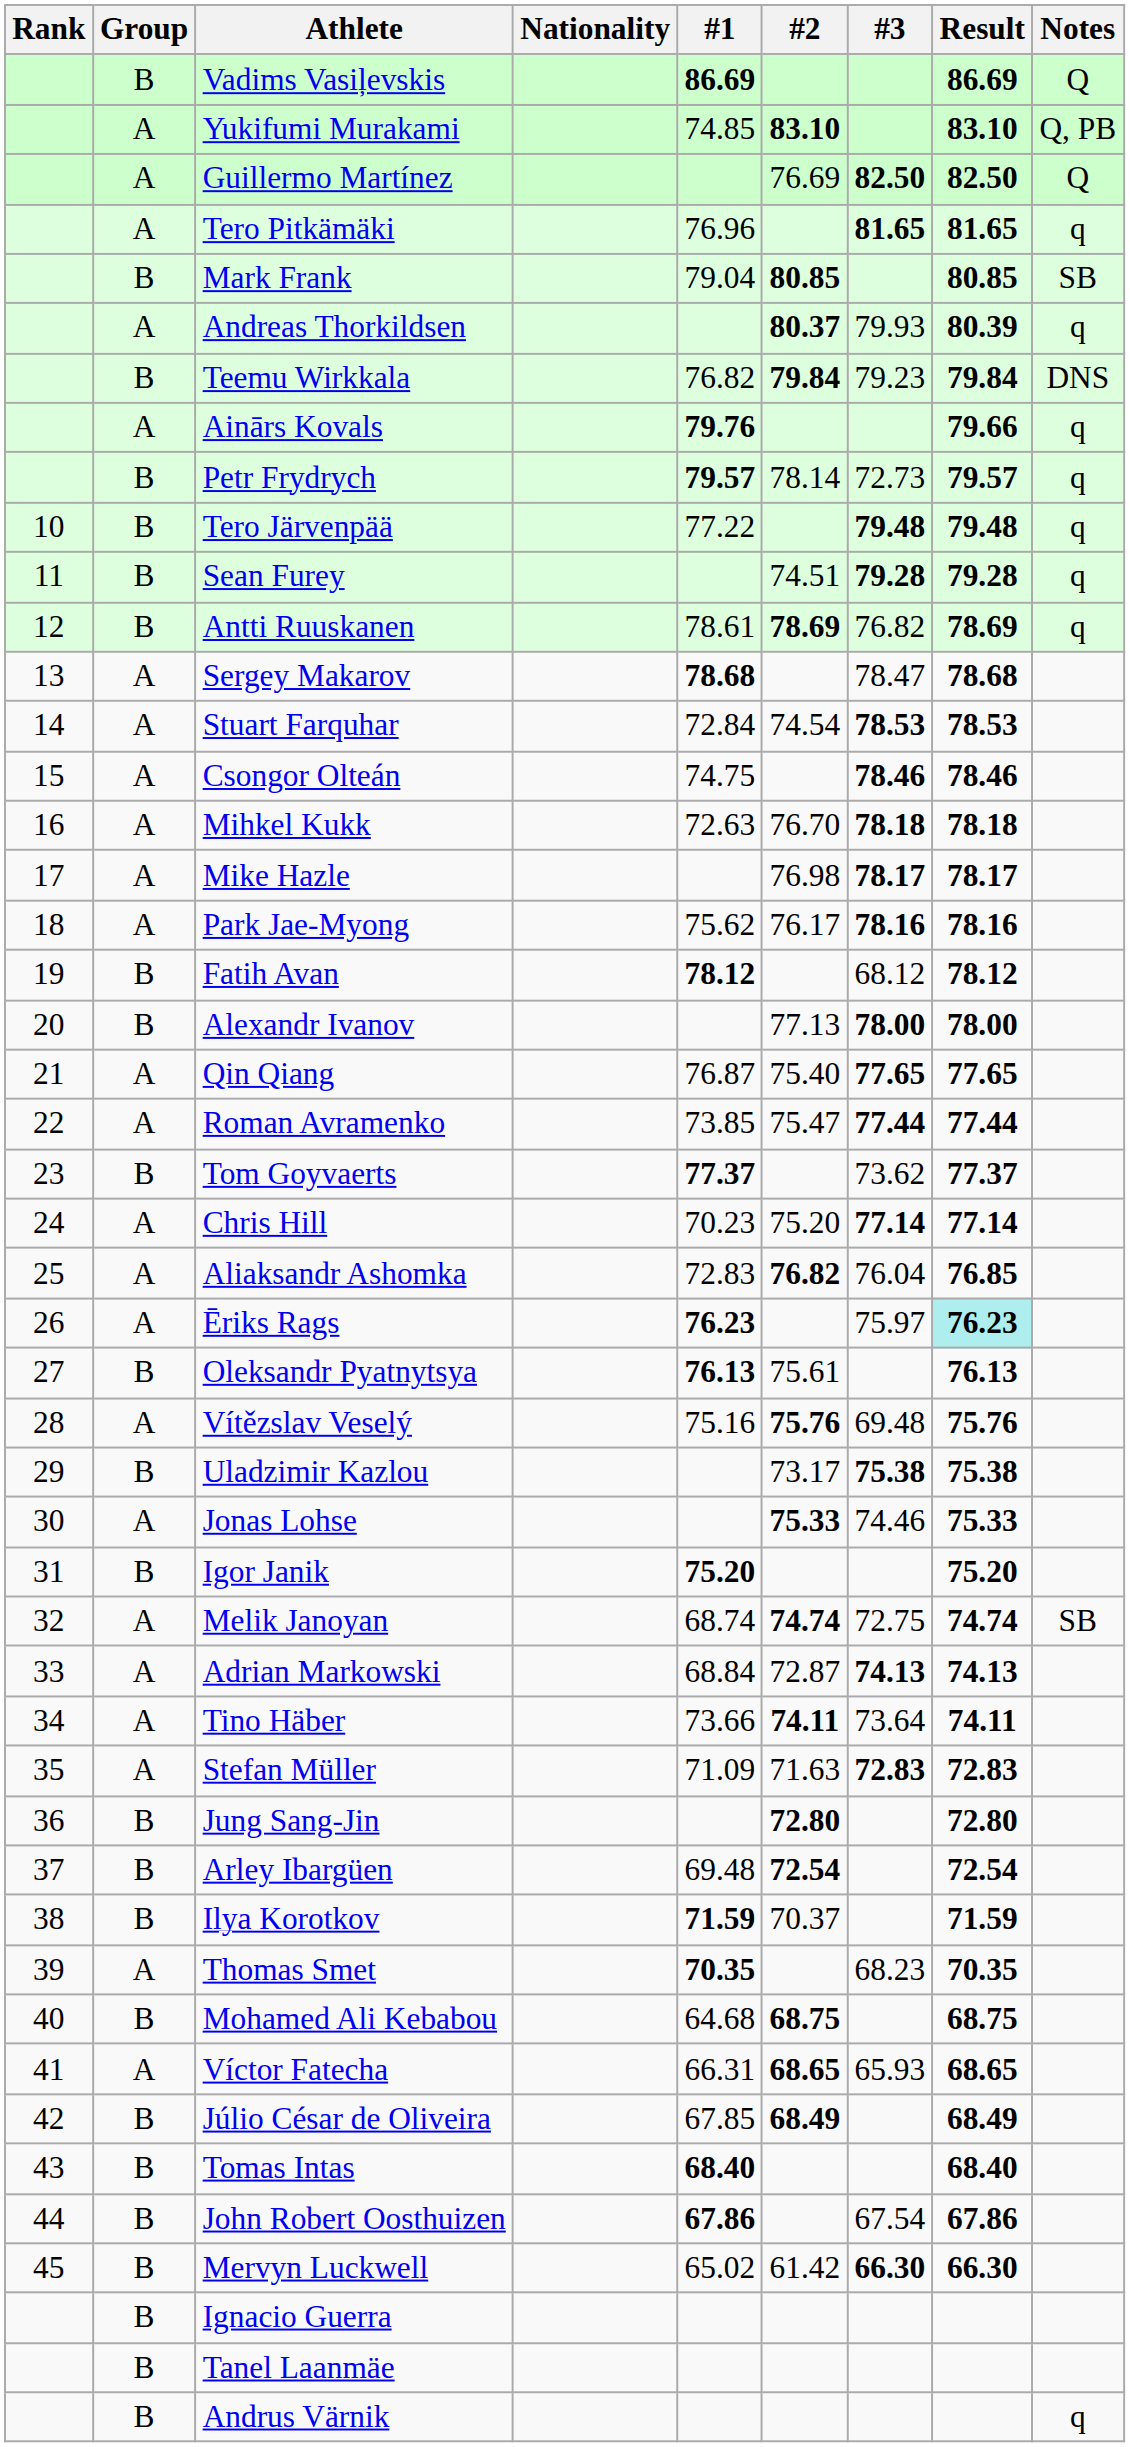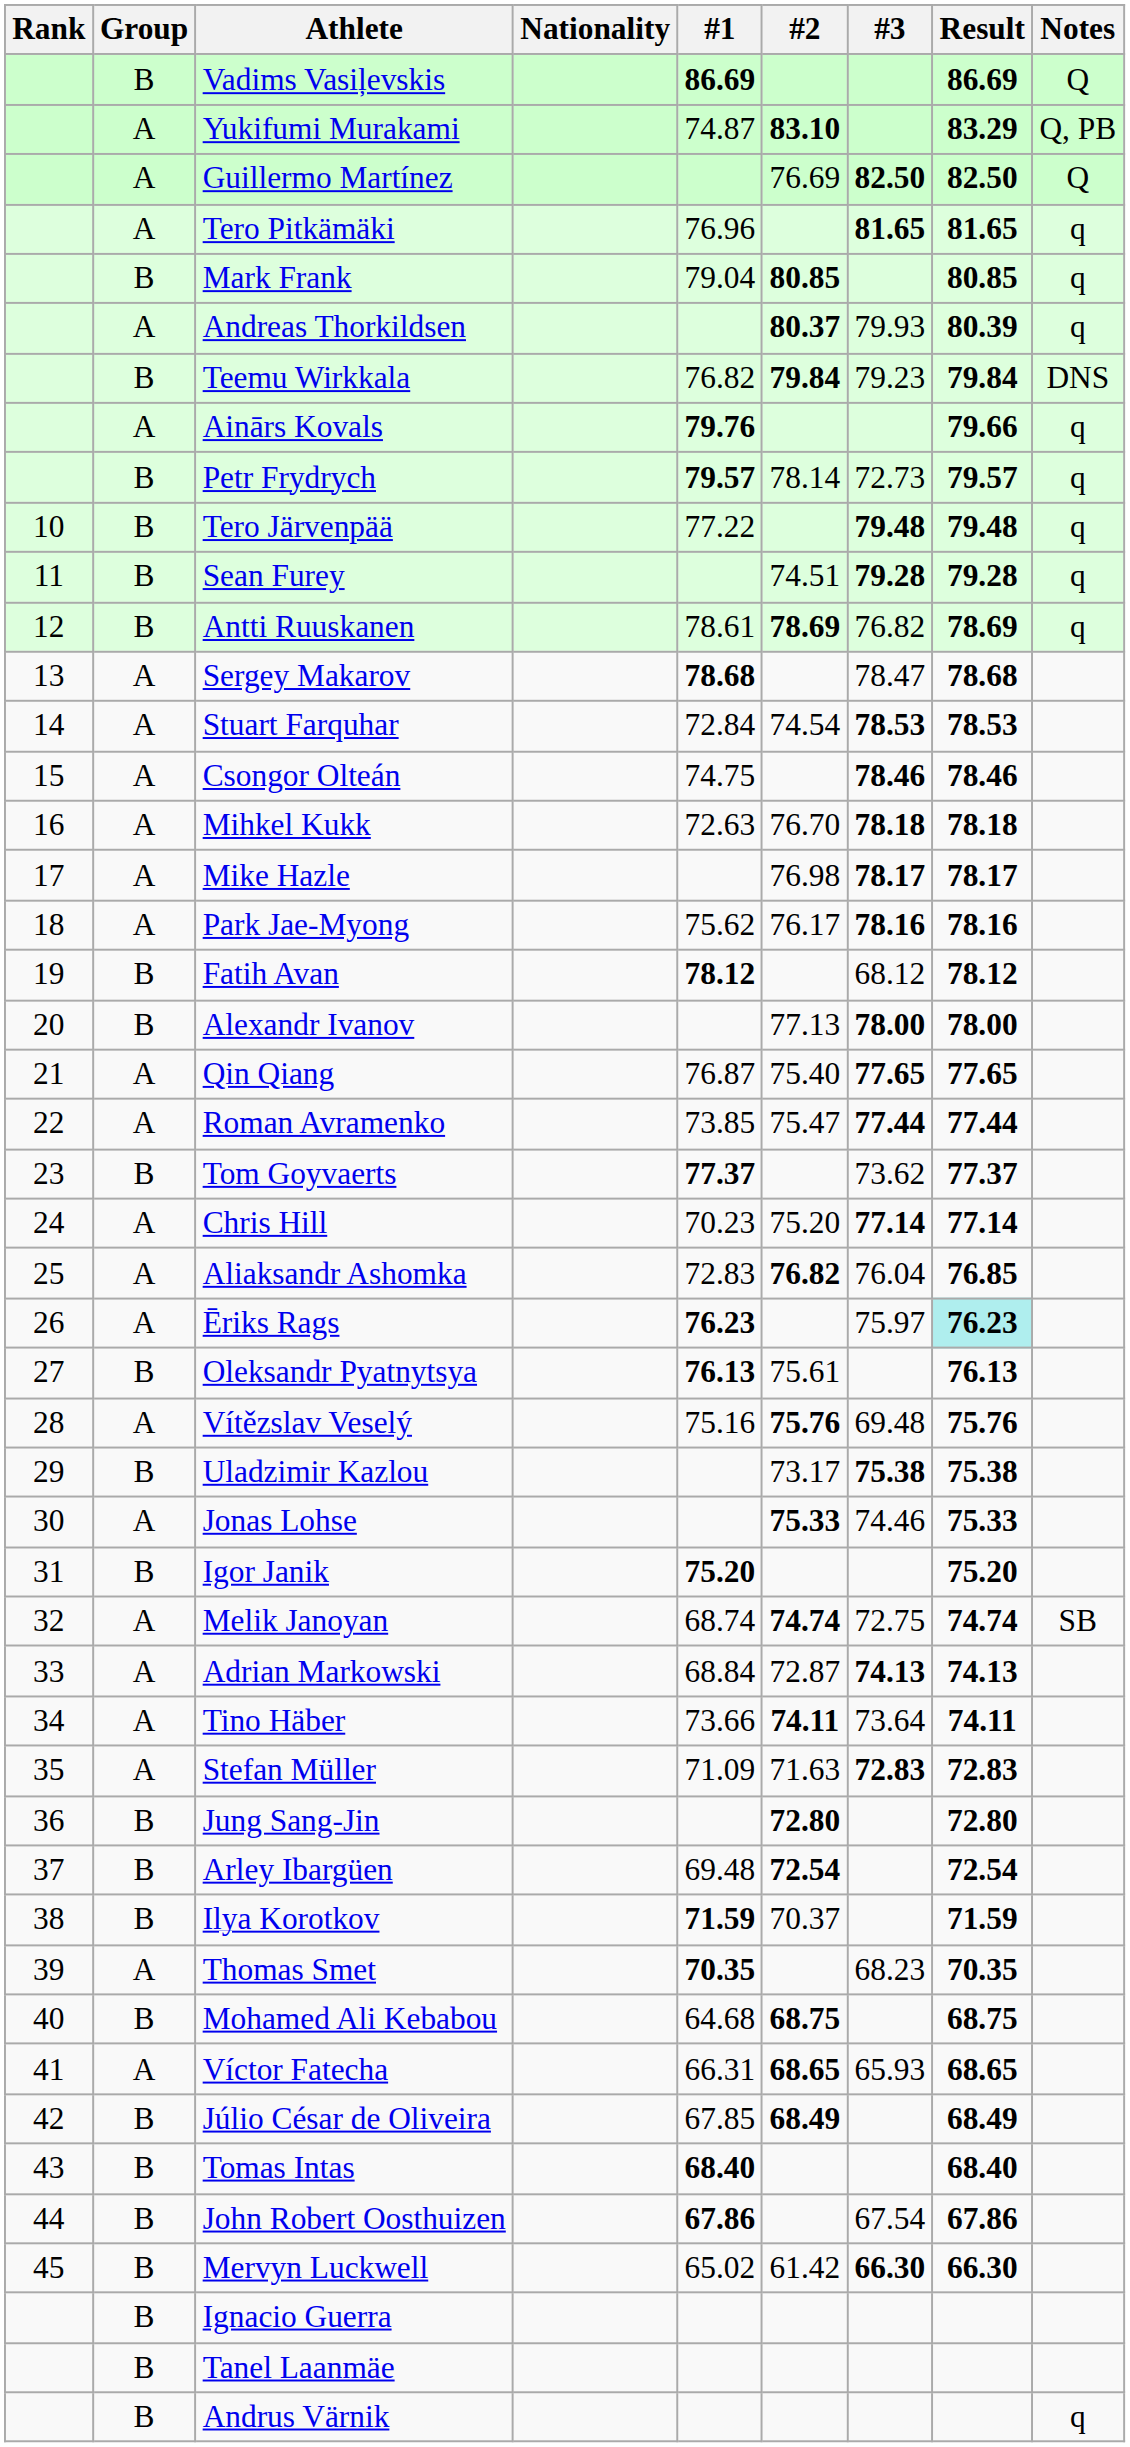 <table class="wikitable sortable" style="text-align:center">
 <tr>
 <th>Rank</th>
 <th>Group</th>
 <th>Athlete</th>
 <th>Nationality</th>
 <th>#1</th>
 <th>#2</th>
 <th>#3</th>
 <th>Result</th>
 <th>Notes</th>
 </tr>
 <tr bgcolor=ccffcc>
 <td></td>
 <td>B</td>
 <td align=left><a href='#'>Vadims Vasiļevskis</a></td>
 <td align=left></td>
 <td><strong>86.69</strong></td>
 <td></td>
 <td></td>
 <td><strong>86.69</strong></td>
 <td>Q</td>
 </tr>
 <tr bgcolor=ccffcc>
 <td></td>
 <td>A</td>
 <td align=left><a href='#'>Yukifumi Murakami</a></td>
 <td align=left></td>
-<td>74.85</td>
+<td>74.87</td>
 <td><strong>83.10</strong></td>
 <td></td>
-<td><strong>83.10</strong></td>
+<td><strong>83.29</strong></td>
 <td>Q, PB</td>
 </tr>
 <tr bgcolor=ccffcc>
 <td></td>
 <td>A</td>
 <td align=left><a href='#'>Guillermo Martínez</a></td>
 <td align=left></td>
 <td></td>
 <td>76.69</td>
 <td><strong>82.50</strong></td>
 <td><strong>82.50</strong></td>
 <td>Q</td>
 </tr>
 <tr bgcolor=ddffdd>
 <td></td>
 <td>A</td>
 <td align=left><a href='#'>Tero Pitkämäki</a></td>
 <td align=left></td>
 <td>76.96</td>
 <td></td>
 <td><strong>81.65</strong></td>
 <td><strong>81.65</strong></td>
 <td>q</td>
 </tr>
 <tr bgcolor=ddffdd>
 <td></td>
 <td>B</td>
 <td align=left><a href='#'>Mark Frank</a></td>
 <td align=left></td>
 <td>79.04</td>
 <td><strong>80.85</strong></td>
 <td></td>
 <td><strong>80.85</strong></td>
-<td>SB</td>
+<td>q</td>
 </tr>
 <tr bgcolor=ddffdd>
 <td></td>
 <td>A</td>
 <td align=left><a href='#'>Andreas Thorkildsen</a></td>
 <td align=left></td>
 <td></td>
 <td><strong>80.37</strong></td>
 <td>79.93</td>
 <td><strong>80.39</strong></td>
 <td>q</td>
 </tr>
 <tr bgcolor=ddffdd>
 <td></td>
 <td>B</td>
 <td align=left><a href='#'>Teemu Wirkkala</a></td>
 <td align=left></td>
 <td>76.82</td>
 <td><strong>79.84</strong></td>
 <td>79.23</td>
 <td><strong>79.84</strong></td>
 <td>DNS</td>
 </tr>
 <tr bgcolor=ddffdd>
 <td></td>
 <td>A</td>
 <td align=left><a href='#'>Ainārs Kovals</a></td>
 <td align=left></td>
 <td><strong>79.76</strong></td>
 <td></td>
 <td></td>
 <td><strong>79.66</strong></td>
 <td>q</td>
 </tr>
 <tr bgcolor=ddffdd>
 <td></td>
 <td>B</td>
 <td align=left><a href='#'>Petr Frydrych</a></td>
 <td align=left></td>
 <td><strong>79.57</strong></td>
 <td>78.14</td>
 <td>72.73</td>
 <td><strong>79.57</strong></td>
 <td>q</td>
 </tr>
 <tr bgcolor=ddffdd>
 <td>10</td>
 <td>B</td>
 <td align=left><a href='#'>Tero Järvenpää</a></td>
 <td align=left></td>
 <td>77.22</td>
 <td></td>
 <td><strong>79.48</strong></td>
 <td><strong>79.48</strong></td>
 <td>q</td>
 </tr>
 <tr bgcolor=ddffdd>
 <td>11</td>
 <td>B</td>
 <td align=left><a href='#'>Sean Furey</a></td>
 <td align=left></td>
 <td></td>
 <td>74.51</td>
 <td><strong>79.28</strong></td>
 <td><strong>79.28</strong></td>
 <td>q</td>
 </tr>
 <tr bgcolor=ddffdd>
 <td>12</td>
 <td>B</td>
 <td align=left><a href='#'>Antti Ruuskanen</a></td>
 <td align=left></td>
 <td>78.61</td>
 <td><strong>78.69</strong></td>
 <td>76.82</td>
 <td><strong>78.69</strong></td>
 <td>q</td>
 </tr>
 <tr>
 <td>13</td>
 <td>A</td>
 <td align=left><a href='#'>Sergey Makarov</a></td>
 <td align=left></td>
 <td><strong>78.68</strong></td>
 <td></td>
 <td>78.47</td>
 <td><strong>78.68</strong></td>
 <td></td>
 </tr>
 <tr>
 <td>14</td>
 <td>A</td>
 <td align=left><a href='#'>Stuart Farquhar</a></td>
 <td align=left></td>
 <td>72.84</td>
 <td>74.54</td>
 <td><strong>78.53</strong></td>
 <td><strong>78.53</strong></td>
 <td></td>
 </tr>
 <tr>
 <td>15</td>
 <td>A</td>
 <td align=left><a href='#'>Csongor Olteán</a></td>
 <td align=left></td>
 <td>74.75</td>
 <td></td>
 <td><strong>78.46</strong></td>
 <td><strong>78.46</strong></td>
 <td></td>
 </tr>
 <tr>
 <td>16</td>
 <td>A</td>
 <td align=left><a href='#'>Mihkel Kukk</a></td>
 <td align=left></td>
 <td>72.63</td>
 <td>76.70</td>
 <td><strong>78.18</strong></td>
 <td><strong>78.18</strong></td>
 <td></td>
 </tr>
 <tr>
 <td>17</td>
 <td>A</td>
 <td align=left><a href='#'>Mike Hazle</a></td>
 <td align=left></td>
 <td></td>
 <td>76.98</td>
 <td><strong>78.17</strong></td>
 <td><strong>78.17</strong></td>
 <td></td>
 </tr>
 <tr>
 <td>18</td>
 <td>A</td>
 <td align=left><a href='#'>Park Jae-Myong</a></td>
 <td align=left></td>
 <td>75.62</td>
 <td>76.17</td>
 <td><strong>78.16</strong></td>
 <td><strong>78.16</strong></td>
 <td></td>
 </tr>
 <tr>
 <td>19</td>
 <td>B</td>
 <td align=left><a href='#'>Fatih Avan</a></td>
 <td align=left></td>
 <td><strong>78.12</strong></td>
 <td></td>
 <td>68.12</td>
 <td><strong>78.12</strong></td>
 <td></td>
 </tr>
 <tr>
 <td>20</td>
 <td>B</td>
 <td align=left><a href='#'>Alexandr Ivanov</a></td>
 <td align=left></td>
 <td></td>
 <td>77.13</td>
 <td><strong>78.00</strong></td>
 <td><strong>78.00</strong></td>
 <td></td>
 </tr>
 <tr>
 <td>21</td>
 <td>A</td>
 <td align=left><a href='#'>Qin Qiang</a></td>
 <td align=left></td>
 <td>76.87</td>
 <td>75.40</td>
 <td><strong>77.65</strong></td>
 <td><strong>77.65</strong></td>
 <td></td>
 </tr>
 <tr>
 <td>22</td>
 <td>A</td>
 <td align=left><a href='#'>Roman Avramenko</a></td>
 <td align=left></td>
 <td>73.85</td>
 <td>75.47</td>
 <td><strong>77.44</strong></td>
 <td><strong>77.44</strong></td>
 <td></td>
 </tr>
 <tr>
 <td>23</td>
 <td>B</td>
 <td align=left><a href='#'>Tom Goyvaerts</a></td>
 <td align=left></td>
 <td><strong>77.37</strong></td>
 <td></td>
 <td>73.62</td>
 <td><strong>77.37</strong></td>
 <td></td>
 </tr>
 <tr>
 <td>24</td>
 <td>A</td>
 <td align=left><a href='#'>Chris Hill</a></td>
 <td align=left></td>
 <td>70.23</td>
 <td>75.20</td>
 <td><strong>77.14</strong></td>
 <td><strong>77.14</strong></td>
 <td></td>
 </tr>
 <tr>
 <td>25</td>
 <td>A</td>
 <td align=left><a href='#'>Aliaksandr Ashomka</a></td>
 <td align=left></td>
 <td>72.83</td>
 <td><strong>76.82</strong></td>
 <td>76.04</td>
 <td><strong>76.85</strong></td>
 <td></td>
 </tr>
 <tr>
 <td>26</td>
 <td>A</td>
 <td align=left><a href='#'>Ēriks Rags</a></td>
 <td align=left></td>
 <td><strong>76.23</strong></td>
 <td></td>
 <td>75.97</td>
 <td style="background: paleturquoise;"><strong>76.23</strong></td>
 <td></td>
 </tr>
 <tr>
 <td>27</td>
 <td>B</td>
 <td align=left><a href='#'>Oleksandr Pyatnytsya</a></td>
 <td align=left></td>
 <td><strong>76.13</strong></td>
 <td>75.61</td>
 <td></td>
 <td><strong>76.13</strong></td>
 <td></td>
 </tr>
 <tr>
 <td>28</td>
 <td>A</td>
 <td align=left><a href='#'>Vítězslav Veselý</a></td>
 <td align=left></td>
 <td>75.16</td>
 <td><strong>75.76</strong></td>
 <td>69.48</td>
 <td><strong>75.76</strong></td>
 <td></td>
 </tr>
 <tr>
 <td>29</td>
 <td>B</td>
 <td align=left><a href='#'>Uladzimir Kazlou</a></td>
 <td align=left></td>
 <td></td>
 <td>73.17</td>
 <td><strong>75.38</strong></td>
 <td><strong>75.38</strong></td>
 <td></td>
 </tr>
 <tr>
 <td>30</td>
 <td>A</td>
 <td align=left><a href='#'>Jonas Lohse</a></td>
 <td align=left></td>
 <td></td>
 <td><strong>75.33</strong></td>
 <td>74.46</td>
 <td><strong>75.33</strong></td>
 <td></td>
 </tr>
 <tr>
 <td>31</td>
 <td>B</td>
 <td align=left><a href='#'>Igor Janik</a></td>
 <td align=left></td>
 <td><strong>75.20</strong></td>
 <td></td>
 <td></td>
 <td><strong>75.20</strong></td>
 <td></td>
 </tr>
 <tr>
 <td>32</td>
 <td>A</td>
 <td align=left><a href='#'>Melik Janoyan</a></td>
 <td align=left></td>
 <td>68.74</td>
 <td><strong>74.74</strong></td>
 <td>72.75</td>
 <td><strong>74.74</strong></td>
 <td>SB</td>
 </tr>
 <tr>
 <td>33</td>
 <td>A</td>
 <td align=left><a href='#'>Adrian Markowski</a></td>
 <td align=left></td>
 <td>68.84</td>
 <td>72.87</td>
 <td><strong>74.13</strong></td>
 <td><strong>74.13</strong></td>
 <td></td>
 </tr>
 <tr>
 <td>34</td>
 <td>A</td>
 <td align=left><a href='#'>Tino Häber</a></td>
 <td align=left></td>
 <td>73.66</td>
 <td><strong>74.11</strong></td>
 <td>73.64</td>
 <td><strong>74.11</strong></td>
 <td></td>
 </tr>
 <tr>
 <td>35</td>
 <td>A</td>
 <td align=left><a href='#'>Stefan Müller</a></td>
 <td align=left></td>
 <td>71.09</td>
 <td>71.63</td>
 <td><strong>72.83</strong></td>
 <td><strong>72.83</strong></td>
 <td></td>
 </tr>
 <tr>
 <td>36</td>
 <td>B</td>
 <td align=left><a href='#'>Jung Sang-Jin</a></td>
 <td align=left></td>
 <td></td>
 <td><strong>72.80</strong></td>
 <td></td>
 <td><strong>72.80</strong></td>
 <td></td>
 </tr>
 <tr>
 <td>37</td>
 <td>B</td>
 <td align=left><a href='#'>Arley Ibargüen</a></td>
 <td align=left></td>
 <td>69.48</td>
 <td><strong>72.54</strong></td>
 <td></td>
 <td><strong>72.54</strong></td>
 <td></td>
 </tr>
 <tr>
 <td>38</td>
 <td>B</td>
 <td align=left><a href='#'>Ilya Korotkov</a></td>
 <td align=left></td>
 <td><strong>71.59</strong></td>
 <td>70.37</td>
 <td></td>
 <td><strong>71.59</strong></td>
 <td></td>
 </tr>
 <tr>
 <td>39</td>
 <td>A</td>
 <td align=left><a href='#'>Thomas Smet</a></td>
 <td align=left></td>
 <td><strong>70.35</strong></td>
 <td></td>
 <td>68.23</td>
 <td><strong>70.35</strong></td>
 <td></td>
 </tr>
 <tr>
 <td>40</td>
 <td>B</td>
 <td align=left><a href='#'>Mohamed Ali Kebabou</a></td>
 <td align=left></td>
 <td>64.68</td>
 <td><strong>68.75</strong></td>
 <td></td>
 <td><strong>68.75</strong></td>
 <td></td>
 </tr>
 <tr>
 <td>41</td>
 <td>A</td>
 <td align=left><a href='#'>Víctor Fatecha</a></td>
 <td align=left></td>
 <td>66.31</td>
 <td><strong>68.65</strong></td>
 <td>65.93</td>
 <td><strong> 68.65</strong></td>
 <td></td>
 </tr>
 <tr>
 <td>42</td>
 <td>B</td>
 <td align=left><a href='#'>Júlio César de Oliveira</a></td>
 <td align=left></td>
 <td>67.85</td>
 <td><strong>68.49</strong></td>
 <td></td>
 <td><strong>68.49</strong></td>
 <td></td>
 </tr>
 <tr>
 <td>43</td>
 <td>B</td>
 <td align=left><a href='#'>Tomas Intas</a></td>
 <td align=left></td>
 <td><strong>68.40</strong></td>
 <td></td>
 <td></td>
 <td><strong>68.40</strong></td>
 <td></td>
 </tr>
 <tr>
 <td>44</td>
 <td>B</td>
 <td align=left><a href='#'>John Robert Oosthuizen</a></td>
 <td align=left></td>
 <td><strong>67.86</strong></td>
 <td></td>
 <td>67.54</td>
 <td><strong>67.86</strong></td>
 <td></td>
 </tr>
 <tr>
 <td>45</td>
 <td>B</td>
 <td align=left><a href='#'>Mervyn Luckwell</a></td>
 <td align=left></td>
 <td>65.02</td>
 <td>61.42</td>
 <td><strong>66.30</strong></td>
 <td><strong>66.30</strong></td>
 <td></td>
 </tr>
 <tr>
 <td></td>
 <td>B</td>
 <td align=left><a href='#'>Ignacio Guerra</a></td>
 <td align=left></td>
 <td></td>
 <td></td>
 <td></td>
 <td><strong></strong></td>
 <td></td>
 </tr>
 <tr>
 <td></td>
 <td>B</td>
 <td align=left><a href='#'>Tanel Laanmäe</a></td>
 <td align=left></td>
 <td></td>
 <td></td>
 <td></td>
 <td><strong></strong></td>
 <td></td>
 </tr>
 <tr>
 <td></td>
 <td>B</td>
 <td align=left><a href='#'>Andrus Värnik</a></td>
 <td align=left></td>
 <td></td>
 <td></td>
 <td></td>
 <td></td>
 <td>q</td>
 </tr>
 </table>
